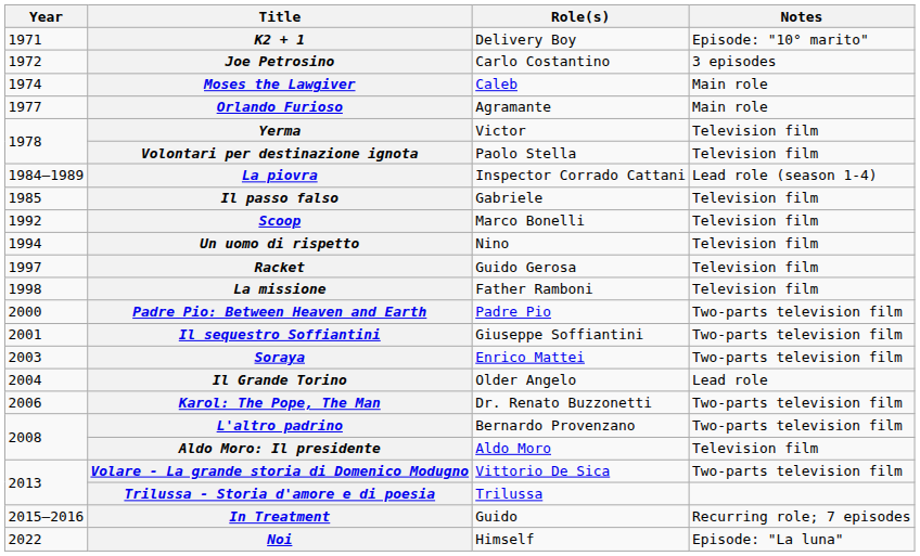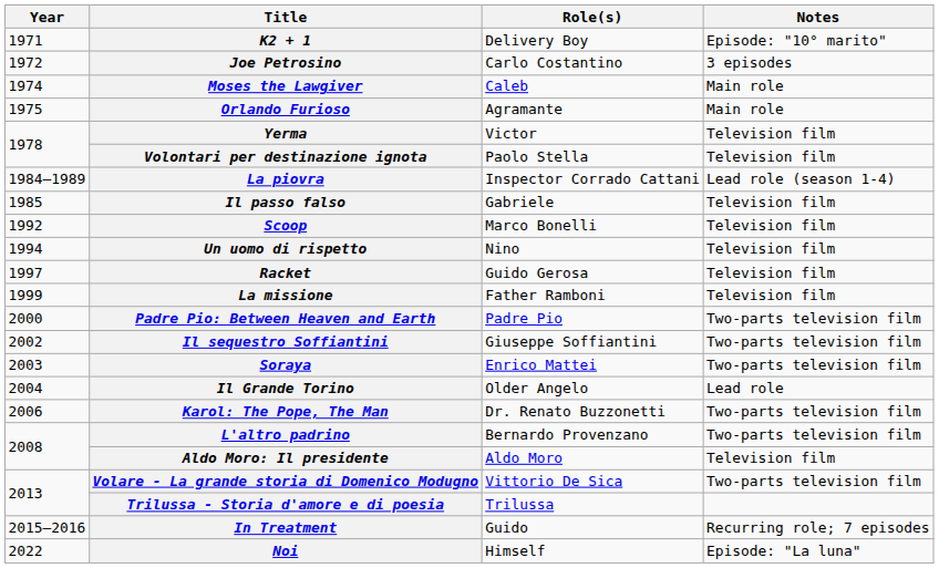 <table class="wikitable plainrowheaders sortable">
 <tr>
 <th scope="col">Year</th>
 <th scope="col">Title</th>
 <th scope="col">Role(s)</th>
 <th scope="col" class="unsortable">Notes</th>
 </tr>
 <tr>
 <td>1971</td>
 <th scope=row><em>K2 + 1</em></th>
 <td>Delivery Boy</td>
 <td>Episode: "10° marito"</td>
 </tr>
 <tr>
 <td>1972</td>
 <th scope=row><em>Joe Petrosino</em></th>
 <td>Carlo Costantino</td>
 <td>3 episodes</td>
 </tr>
 <tr>
 <td>1974</td>
 <th scope=row><em><a href='#'>Moses the Lawgiver</a></em></th>
 <td><a href='#'>Caleb</a></td>
 <td>Main role</td>
 </tr>
 <tr>
-<td>1977</td>
+<td>1975</td>
 <th scope=row><em><a href='#'>Orlando Furioso</a></em></th>
 <td>Agramante</td>
 <td>Main role</td>
 </tr>
 <tr>
 <td rowspan=2>1978</td>
 <th scope=row><em>Yerma</em></th>
 <td>Victor</td>
 <td>Television film</td>
 </tr>
 <tr>
 <th scope=row><em>Volontari per destinazione ignota</em></th>
 <td>Paolo Stella</td>
 <td>Television film</td>
 </tr>
 <tr>
 <td>1984–1989</td>
 <th scope=row><em><a href='#'>La piovra</a></em></th>
 <td>Inspector Corrado Cattani</td>
 <td>Lead role (season 1-4)</td>
 </tr>
 <tr>
 <td>1985</td>
 <th scope=row><em>Il passo falso</em></th>
 <td>Gabriele</td>
 <td>Television film</td>
 </tr>
 <tr>
 <td>1992</td>
 <th scope=row><em><a href='#'>Scoop</a></em></th>
 <td>Marco Bonelli</td>
 <td>Television film</td>
 </tr>
 <tr>
 <td>1994</td>
 <th scope=row><em>Un uomo di rispetto</em></th>
 <td>Nino</td>
 <td>Television film</td>
 </tr>
 <tr>
 <td>1997</td>
 <th scope=row><em>Racket</em></th>
 <td>Guido Gerosa</td>
 <td>Television film</td>
 </tr>
 <tr>
-<td>1998</td>
+<td>1999</td>
 <th scope=row><em>La missione</em></th>
 <td>Father Ramboni</td>
 <td>Television film</td>
 </tr>
 <tr>
 <td>2000</td>
 <th scope=row><em><a href='#'>Padre Pio: Between Heaven and Earth</a></em></th>
 <td><a href='#'>Padre Pio</a></td>
 <td>Two-parts television film</td>
 </tr>
 <tr>
-<td>2001</td>
+<td>2002</td>
 <th scope=row><em><a href='#'>Il sequestro Soffiantini</a></em></th>
 <td>Giuseppe Soffiantini</td>
 <td>Two-parts television film</td>
 </tr>
 <tr>
 <td>2003</td>
 <th scope=row><em><a href='#'>Soraya</a></em></th>
 <td><a href='#'>Enrico Mattei</a></td>
 <td>Two-parts television film</td>
 </tr>
 <tr>
 <td>2004</td>
 <th scope=row><em>Il Grande Torino</em></th>
 <td>Older Angelo</td>
 <td>Lead role</td>
 </tr>
 <tr>
 <td>2006</td>
 <th scope=row><em><a href='#'>Karol: The Pope, The Man</a></em></th>
 <td>Dr. Renato Buzzonetti</td>
 <td>Two-parts television film</td>
 </tr>
 <tr>
 <td rowspan=2>2008</td>
 <th scope=row><em><a href='#'>L'altro padrino</a></em></th>
 <td>Bernardo Provenzano</td>
 <td>Two-parts television film</td>
 </tr>
 <tr>
 <th scope=row><em>Aldo Moro: Il presidente</em></th>
 <td><a href='#'>Aldo Moro</a></td>
 <td>Television film</td>
 </tr>
 <tr>
 <td rowspan=2>2013</td>
 <th scope=row><em><a href='#'>Volare - La grande storia di Domenico Modugno</a></em></th>
 <td><a href='#'>Vittorio De Sica</a></td>
 <td>Two-parts television film</td>
 </tr>
 <tr>
 <th scope=row><em><a href='#'>Trilussa - Storia d'amore e di poesia</a></em></th>
 <td><a href='#'>Trilussa</a></td>
 <td></td>
 </tr>
 <tr>
 <td>2015–2016</td>
 <th scope=row><em><a href='#'>In Treatment</a></em></th>
 <td>Guido</td>
 <td>Recurring role; 7 episodes</td>
 </tr>
 <tr>
 <td>2022</td>
 <th scope=row><em><a href='#'>Noi</a></em></th>
 <td>Himself</td>
 <td>Episode: "La luna"</td>
 </tr>
 </table>
